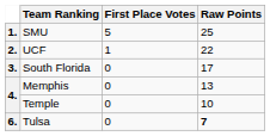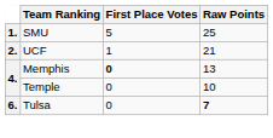 <table class="wikitable" style="white-space:nowrap; font-size:90%;">
 <tr>
 <td ! colspan=1 style="background:white; border-top-style:hidden; border-left-style:hidden;"></td>
 <th>Team Ranking</th>
 <th>First Place Votes</th>
 <th>Raw Points</th>
 </tr>
 <tr>
 <th>1.</th>
 <td>SMU</td>
 <td>5</td>
 <td>25</td>
 </tr>
 <tr>
 <th>2.</th>
 <td>UCF</td>
 <td>1</td>
-<td>22</td>
-</tr>
-<tr>
-<th>3.</th>
-<td>South Florida</td>
-<td>0</td>
-<td>17</td>
+<td>21</td>
 </tr>
 <tr>
 <th rowspan="2">4.</th>
 <td>Memphis</td>
-<td>0</td>
+<td><strong>0</strong></td>
 <td>13</td>
 </tr>
 <tr>
 <td>Temple</td>
 <td>0</td>
 <td>10</td>
 </tr>
 <tr>
 <th>6.</th>
 <td>Tulsa</td>
 <td>0</td>
 <td><strong>7</strong></td>
 </tr>
 </table>
